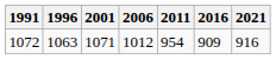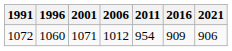 <table class="wikitable">
 <tr>
 <th>1991</th>
 <th>1996</th>
 <th>2001</th>
 <th>2006</th>
 <th>2011</th>
 <th>2016</th>
 <th>2021</th>
 </tr>
 <tr>
 <td>1072</td>
-<td>1063</td>
+<td>1060</td>
 <td>1071</td>
 <td>1012</td>
 <td>954</td>
 <td>909</td>
-<td>916</td>
+<td>906</td>
 </tr>
 </table>
